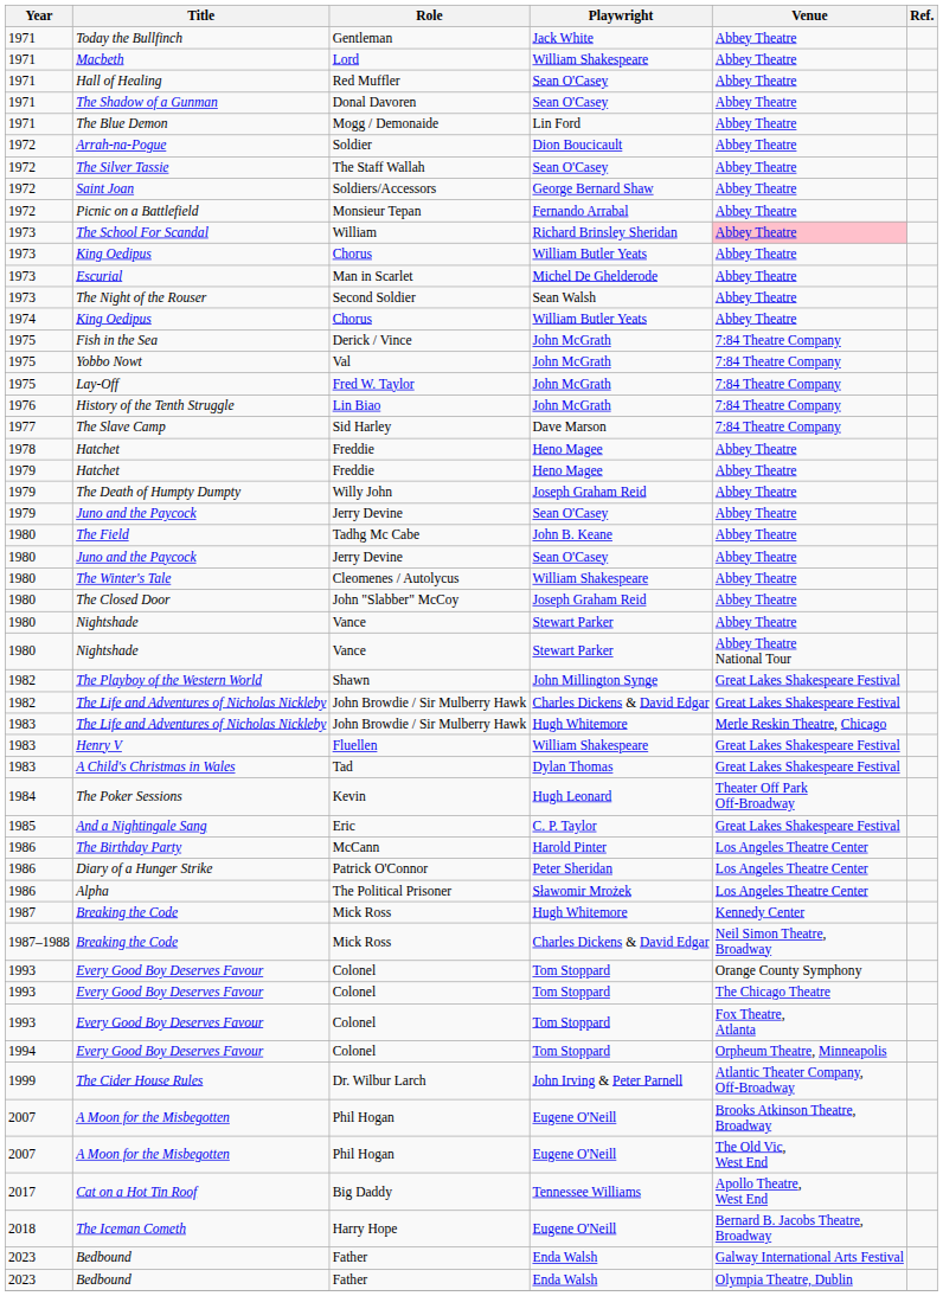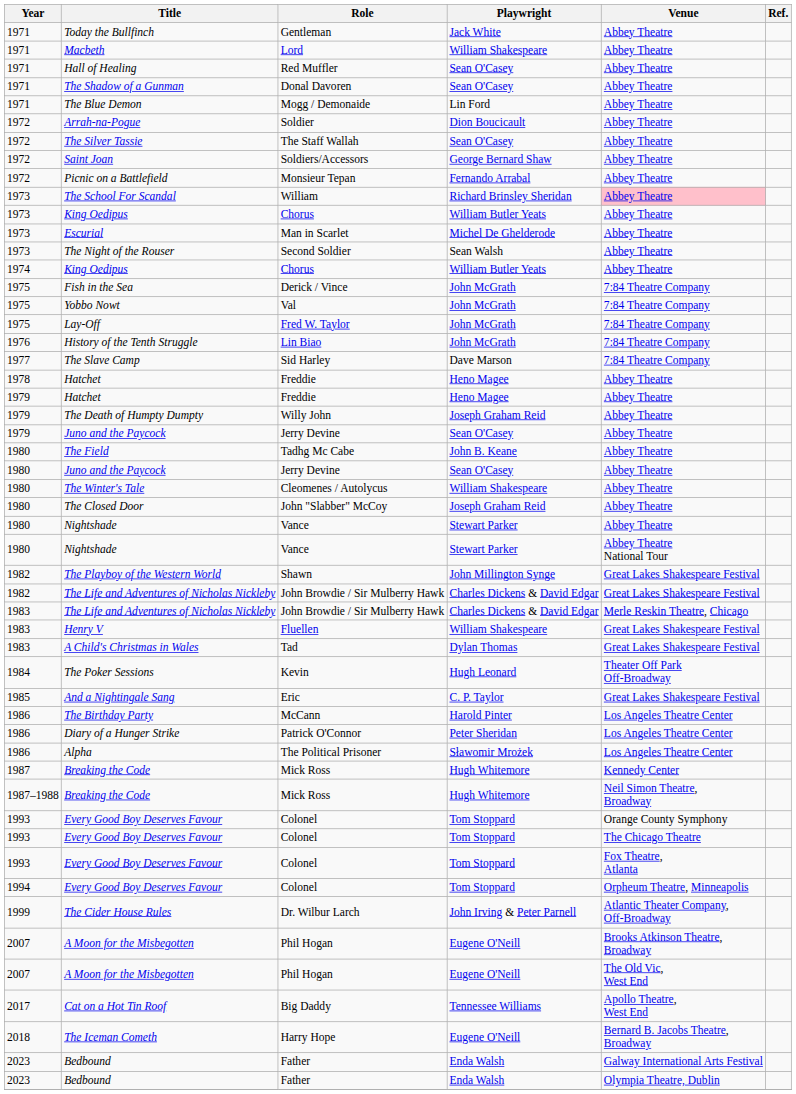 <table class="wikitable sortable">
 <tr>
 <th>Year</th>
 <th>Title</th>
 <th>Role</th>
 <th>Playwright</th>
 <th>Venue</th>
 <th class=unsortable>Ref.</th>
 </tr>
 <tr>
 <td>1971</td>
 <td><em>Today the Bullfinch</em></td>
 <td>Gentleman</td>
 <td><a href='#'>Jack White</a></td>
 <td><a href='#'>Abbey Theatre</a></td>
 <td></td>
 </tr>
 <tr>
 <td>1971</td>
 <td><em><a href='#'>Macbeth</a></em></td>
 <td><a href='#'>Lord</a></td>
 <td><a href='#'>William Shakespeare</a></td>
 <td><a href='#'>Abbey Theatre</a></td>
 <td></td>
 </tr>
 <tr>
 <td>1971</td>
 <td><em>Hall of Healing</em></td>
 <td>Red Muffler</td>
 <td><a href='#'>Sean O'Casey</a></td>
 <td><a href='#'>Abbey Theatre</a></td>
 <td></td>
 </tr>
 <tr>
 <td>1971</td>
 <td><em><a href='#'>The Shadow of a Gunman</a></em></td>
 <td>Donal Davoren</td>
 <td><a href='#'>Sean O'Casey</a></td>
 <td><a href='#'>Abbey Theatre</a></td>
 <td></td>
 </tr>
 <tr>
 <td>1971</td>
 <td><em>The Blue Demon</em></td>
 <td>Mogg / Demonaide</td>
 <td>Lin Ford</td>
 <td><a href='#'>Abbey Theatre</a></td>
 <td></td>
 </tr>
 <tr>
 <td>1972</td>
 <td><em><a href='#'>Arrah-na-Pogue</a></em></td>
 <td>Soldier</td>
 <td><a href='#'>Dion Boucicault</a></td>
 <td><a href='#'>Abbey Theatre</a></td>
 <td></td>
 </tr>
 <tr>
 <td>1972</td>
 <td><em><a href='#'>The Silver Tassie</a></em></td>
 <td>The Staff Wallah</td>
 <td><a href='#'>Sean O'Casey</a></td>
 <td><a href='#'>Abbey Theatre</a></td>
 <td></td>
 </tr>
 <tr>
 <td>1972</td>
 <td><em><a href='#'>Saint Joan</a></em></td>
 <td>Soldiers/Accessors</td>
 <td><a href='#'>George Bernard Shaw</a></td>
 <td><a href='#'>Abbey Theatre</a></td>
 <td></td>
 </tr>
 <tr>
 <td>1972</td>
 <td><em>Picnic on a Battlefield</em></td>
 <td>Monsieur Tepan</td>
 <td><a href='#'>Fernando Arrabal</a></td>
 <td><a href='#'>Abbey Theatre</a></td>
 <td></td>
 </tr>
 <tr>
 <td>1973</td>
 <td><em><a href='#'>The School For Scandal</a></em></td>
 <td>William</td>
 <td><a href='#'>Richard Brinsley Sheridan</a></td>
 <td style="background: pink;"><a href='#'>Abbey Theatre</a></td>
 <td></td>
 </tr>
 <tr>
 <td>1973</td>
 <td><em><a href='#'>King Oedipus</a></em></td>
 <td><a href='#'>Chorus</a></td>
 <td><a href='#'>William Butler Yeats</a></td>
 <td><a href='#'>Abbey Theatre</a></td>
 <td></td>
 </tr>
 <tr>
 <td>1973</td>
 <td><em><a href='#'>Escurial</a></em></td>
 <td>Man in Scarlet</td>
 <td><a href='#'>Michel De Ghelderode</a></td>
 <td><a href='#'>Abbey Theatre</a></td>
 <td></td>
 </tr>
 <tr>
 <td>1973</td>
 <td><em>The Night of the Rouser</em></td>
 <td>Second Soldier</td>
 <td>Sean Walsh</td>
 <td><a href='#'>Abbey Theatre</a></td>
 <td></td>
 </tr>
 <tr>
 <td>1974</td>
 <td><em><a href='#'>King Oedipus</a></em></td>
 <td><a href='#'>Chorus</a></td>
 <td><a href='#'>William Butler Yeats</a></td>
 <td><a href='#'>Abbey Theatre</a></td>
 <td></td>
 </tr>
 <tr>
 <td>1975</td>
 <td><em>Fish in the Sea</em></td>
 <td>Derick / Vince</td>
 <td><a href='#'>John McGrath</a></td>
 <td><a href='#'>7:84 Theatre Company</a></td>
 <td></td>
 </tr>
 <tr>
 <td>1975</td>
 <td><em>Yobbo Nowt</em></td>
 <td>Val</td>
 <td><a href='#'>John McGrath</a></td>
 <td><a href='#'>7:84 Theatre Company</a></td>
 <td></td>
 </tr>
 <tr>
 <td>1975</td>
 <td><em>Lay-Off</em></td>
 <td><a href='#'>Fred W. Taylor</a></td>
 <td><a href='#'>John McGrath</a></td>
 <td><a href='#'>7:84 Theatre Company</a></td>
 <td></td>
 </tr>
 <tr>
 <td>1976</td>
 <td><em>History of the Tenth Struggle</em></td>
 <td><a href='#'>Lin Biao</a></td>
 <td><a href='#'>John McGrath</a></td>
 <td><a href='#'>7:84 Theatre Company</a></td>
 <td></td>
 </tr>
 <tr>
 <td>1977</td>
 <td><em>The Slave Camp</em></td>
 <td>Sid Harley</td>
 <td>Dave Marson</td>
 <td><a href='#'>7:84 Theatre Company</a></td>
 <td></td>
 </tr>
 <tr>
 <td>1978</td>
 <td><em>Hatchet</em></td>
 <td>Freddie</td>
 <td><a href='#'>Heno Magee</a></td>
 <td><a href='#'>Abbey Theatre</a></td>
 <td></td>
 </tr>
 <tr>
 <td>1979</td>
 <td><em>Hatchet</em></td>
 <td>Freddie</td>
 <td><a href='#'>Heno Magee</a></td>
 <td><a href='#'>Abbey Theatre</a></td>
 <td></td>
 </tr>
 <tr>
 <td>1979</td>
 <td><em>The Death of Humpty Dumpty</em></td>
 <td>Willy John</td>
 <td><a href='#'>Joseph Graham Reid</a></td>
 <td><a href='#'>Abbey Theatre</a></td>
 <td></td>
 </tr>
 <tr>
 <td>1979</td>
 <td><em><a href='#'>Juno and the Paycock</a></em></td>
 <td>Jerry Devine</td>
 <td><a href='#'>Sean O'Casey</a></td>
 <td><a href='#'>Abbey Theatre</a></td>
 <td></td>
 </tr>
 <tr>
 <td>1980</td>
 <td><em><a href='#'>The Field</a></em></td>
 <td>Tadhg Mc Cabe</td>
 <td><a href='#'>John B. Keane</a></td>
 <td><a href='#'>Abbey Theatre</a></td>
 <td></td>
 </tr>
 <tr>
 <td>1980</td>
 <td><em><a href='#'>Juno and the Paycock</a></em></td>
 <td>Jerry Devine</td>
 <td><a href='#'>Sean O'Casey</a></td>
 <td><a href='#'>Abbey Theatre</a></td>
 <td></td>
 </tr>
 <tr>
 <td>1980</td>
 <td><em><a href='#'>The Winter's Tale</a></em></td>
 <td>Cleomenes / Autolycus</td>
 <td><a href='#'>William Shakespeare</a></td>
 <td><a href='#'>Abbey Theatre</a></td>
 <td></td>
 </tr>
 <tr>
 <td>1980</td>
 <td><em>The Closed Door</em></td>
 <td>John "Slabber" McCoy</td>
 <td><a href='#'>Joseph Graham Reid</a></td>
 <td><a href='#'>Abbey Theatre</a></td>
 <td></td>
 </tr>
 <tr>
 <td>1980</td>
 <td><em>Nightshade</em></td>
 <td>Vance</td>
 <td><a href='#'>Stewart Parker</a></td>
 <td><a href='#'>Abbey Theatre</a></td>
 <td></td>
 </tr>
 <tr>
 <td>1980</td>
 <td><em>Nightshade</em></td>
 <td>Vance</td>
 <td><a href='#'>Stewart Parker</a></td>
 <td><a href='#'>Abbey Theatre</a> <br> National Tour</td>
 <td></td>
 </tr>
 <tr>
 <td>1982</td>
 <td><em><a href='#'>The Playboy of the Western World</a></em></td>
 <td>Shawn</td>
 <td><a href='#'>John Millington Synge</a></td>
 <td><a href='#'>Great Lakes Shakespeare Festival</a></td>
 <td></td>
 </tr>
 <tr>
 <td>1982</td>
 <td><em><a href='#'>The Life and Adventures of Nicholas Nickleby</a></em></td>
 <td>John Browdie / Sir Mulberry Hawk</td>
 <td><a href='#'>Charles Dickens</a> & <a href='#'>David Edgar</a></td>
 <td><a href='#'>Great Lakes Shakespeare Festival</a></td>
 <td></td>
 </tr>
 <tr>
 <td>1983</td>
 <td><em><a href='#'>The Life and Adventures of Nicholas Nickleby</a></em></td>
 <td>John Browdie / Sir Mulberry Hawk</td>
-<td><a href='#'>Hugh Whitemore</a></td>
+<td><a href='#'>Charles Dickens</a> & <a href='#'>David Edgar</a></td>
 <td><a href='#'>Merle Reskin Theatre</a>, <a href='#'>Chicago</a></td>
 <td></td>
 </tr>
 <tr>
 <td>1983</td>
 <td><em><a href='#'>Henry V</a></em></td>
 <td><a href='#'>Fluellen</a></td>
 <td><a href='#'>William Shakespeare</a></td>
 <td><a href='#'>Great Lakes Shakespeare Festival</a></td>
 <td></td>
 </tr>
 <tr>
 <td>1983</td>
 <td><em><a href='#'>A Child's Christmas in Wales</a></em></td>
 <td>Tad</td>
 <td><a href='#'>Dylan Thomas</a></td>
 <td><a href='#'>Great Lakes Shakespeare Festival</a></td>
 <td></td>
 </tr>
 <tr>
 <td>1984</td>
 <td><em>The Poker Sessions</em></td>
 <td>Kevin</td>
 <td><a href='#'>Hugh Leonard</a></td>
 <td><a href='#'>Theater Off Park</a> <br> <a href='#'>Off-Broadway</a></td>
 <td></td>
 </tr>
 <tr>
 <td>1985</td>
 <td><em><a href='#'>And a Nightingale Sang</a></em></td>
 <td>Eric</td>
 <td><a href='#'>C. P. Taylor</a></td>
 <td><a href='#'>Great Lakes Shakespeare Festival</a></td>
 <td></td>
 </tr>
 <tr>
 <td>1986</td>
 <td><em><a href='#'>The Birthday Party</a></em></td>
 <td>McCann</td>
 <td><a href='#'>Harold Pinter</a></td>
 <td><a href='#'>Los Angeles Theatre Center</a></td>
 <td></td>
 </tr>
 <tr>
 <td>1986</td>
 <td><em>Diary of a Hunger Strike</em></td>
 <td>Patrick O'Connor</td>
 <td><a href='#'>Peter Sheridan</a></td>
 <td><a href='#'>Los Angeles Theatre Center</a></td>
 <td></td>
 </tr>
 <tr>
 <td>1986</td>
 <td><em>Alpha</em></td>
 <td>The Political Prisoner</td>
 <td><a href='#'>Sławomir Mrożek</a></td>
 <td><a href='#'>Los Angeles Theatre Center</a></td>
 <td></td>
 </tr>
 <tr>
 <td>1987</td>
 <td><em><a href='#'>Breaking the Code</a></em></td>
 <td>Mick Ross</td>
 <td><a href='#'>Hugh Whitemore</a></td>
 <td><a href='#'>Kennedy Center</a></td>
 <td></td>
 </tr>
 <tr>
 <td>1987–1988</td>
 <td><em><a href='#'>Breaking the Code</a></em></td>
 <td>Mick Ross</td>
-<td><a href='#'>Charles Dickens</a> & <a href='#'>David Edgar</a></td>
+<td><a href='#'>Hugh Whitemore</a></td>
 <td><a href='#'>Neil Simon Theatre</a>, <br> <a href='#'>Broadway</a></td>
 <td></td>
 </tr>
 <tr>
 <td>1993</td>
 <td><em><a href='#'>Every Good Boy Deserves Favour</a></em></td>
 <td>Colonel</td>
 <td><a href='#'>Tom Stoppard</a></td>
 <td>Orange County Symphony</td>
 <td></td>
 </tr>
 <tr>
 <td>1993</td>
 <td><em><a href='#'>Every Good Boy Deserves Favour</a></em></td>
 <td>Colonel</td>
 <td><a href='#'>Tom Stoppard</a></td>
 <td><a href='#'>The Chicago Theatre</a></td>
 <td></td>
 </tr>
 <tr>
 <td>1993</td>
 <td><em><a href='#'>Every Good Boy Deserves Favour</a></em></td>
 <td>Colonel</td>
 <td><a href='#'>Tom Stoppard</a></td>
 <td><a href='#'>Fox Theatre</a>, <br> <a href='#'>Atlanta</a></td>
 <td></td>
 </tr>
 <tr>
 <td>1994</td>
 <td><em><a href='#'>Every Good Boy Deserves Favour</a></em></td>
 <td>Colonel</td>
 <td><a href='#'>Tom Stoppard</a></td>
 <td><a href='#'>Orpheum Theatre</a>, <a href='#'>Minneapolis</a></td>
 <td></td>
 </tr>
 <tr>
 <td>1999</td>
 <td><em><a href='#'>The Cider House Rules</a></em></td>
 <td>Dr. Wilbur Larch</td>
 <td><a href='#'>John Irving</a> & <a href='#'>Peter Parnell</a></td>
 <td><a href='#'>Atlantic Theater Company</a>, <br> <a href='#'>Off-Broadway</a></td>
 <td></td>
 </tr>
 <tr>
 <td>2007</td>
 <td><em><a href='#'>A Moon for the Misbegotten</a></em></td>
 <td>Phil Hogan</td>
 <td><a href='#'>Eugene O'Neill</a></td>
 <td><a href='#'>Brooks Atkinson Theatre</a>, <br> <a href='#'>Broadway</a></td>
 <td></td>
 </tr>
 <tr>
 <td>2007</td>
 <td><em><a href='#'>A Moon for the Misbegotten</a></em></td>
 <td>Phil Hogan</td>
 <td><a href='#'>Eugene O'Neill</a></td>
 <td><a href='#'>The Old Vic</a>, <br> <a href='#'>West End</a></td>
 <td></td>
 </tr>
 <tr>
 <td>2017</td>
 <td><em><a href='#'>Cat on a Hot Tin Roof</a></em></td>
 <td>Big Daddy</td>
 <td><a href='#'>Tennessee Williams</a></td>
 <td><a href='#'>Apollo Theatre</a>,<br> <a href='#'>West End</a></td>
 <td></td>
 </tr>
 <tr>
 <td>2018</td>
 <td><em><a href='#'>The Iceman Cometh</a></em></td>
 <td>Harry Hope</td>
 <td><a href='#'>Eugene O'Neill</a></td>
 <td><a href='#'>Bernard B. Jacobs Theatre</a>,<br> <a href='#'>Broadway</a></td>
 <td></td>
 </tr>
 <tr>
 <td>2023</td>
 <td><em>Bedbound</em></td>
 <td>Father</td>
 <td><a href='#'>Enda Walsh</a></td>
 <td><a href='#'>Galway International Arts Festival</a></td>
 <td></td>
 </tr>
 <tr>
 <td>2023</td>
 <td><em>Bedbound</em></td>
 <td>Father</td>
 <td><a href='#'>Enda Walsh</a></td>
 <td><a href='#'>Olympia Theatre, Dublin</a></td>
 <td></td>
 </tr>
 <tr>
 </tr>
 <tr>
 </tr>
 </table>
